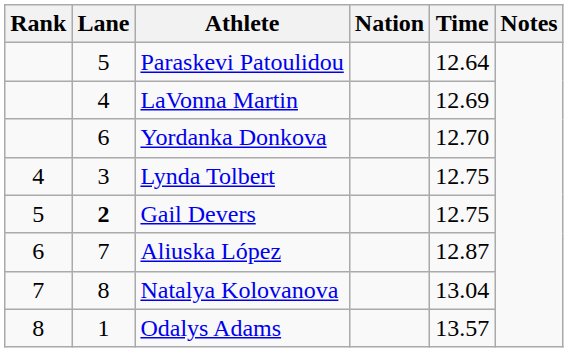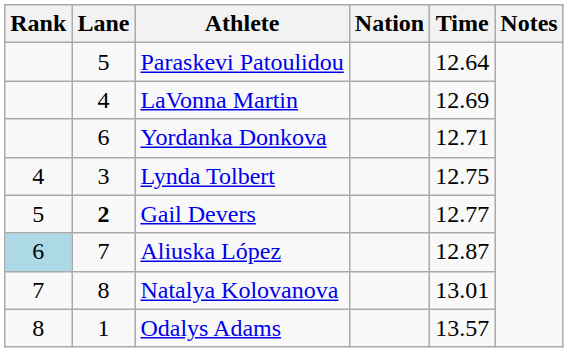 <table class="wikitable sortable" style="text-align:center">
 <tr>
 <th>Rank</th>
 <th>Lane</th>
 <th>Athlete</th>
 <th>Nation</th>
 <th>Time</th>
 <th>Notes</th>
 </tr>
 <tr>
 <td></td>
 <td>5</td>
 <td align=left><a href='#'>Paraskevi Patoulidou</a></td>
 <td align=left></td>
 <td>12.64</td>
 </tr>
 <tr>
 <td></td>
 <td>4</td>
 <td align=left><a href='#'>LaVonna Martin</a></td>
 <td align=left></td>
 <td>12.69</td>
 </tr>
 <tr>
 <td></td>
 <td>6</td>
 <td align=left><a href='#'>Yordanka Donkova</a></td>
 <td align=left></td>
-<td>12.70</td>
+<td>12.71</td>
 </tr>
 <tr>
 <td>4</td>
 <td>3</td>
 <td align=left><a href='#'>Lynda Tolbert</a></td>
 <td align=left></td>
 <td>12.75</td>
 </tr>
 <tr>
 <td>5</td>
 <td><strong>2</strong></td>
 <td align=left><a href='#'>Gail Devers</a></td>
 <td align=left></td>
-<td>12.75</td>
+<td>12.77</td>
 </tr>
 <tr>
-<td>6</td>
+<td style="background: lightblue;">6</td>
 <td>7</td>
 <td align=left><a href='#'>Aliuska López</a></td>
 <td align=left></td>
 <td>12.87</td>
 </tr>
 <tr>
 <td>7</td>
 <td>8</td>
 <td align=left><a href='#'>Natalya Kolovanova</a></td>
 <td align=left></td>
-<td>13.04</td>
+<td>13.01</td>
 </tr>
 <tr>
 <td>8</td>
 <td>1</td>
 <td align=left><a href='#'>Odalys Adams</a></td>
 <td align=left></td>
 <td>13.57</td>
 </tr>
 </table>
